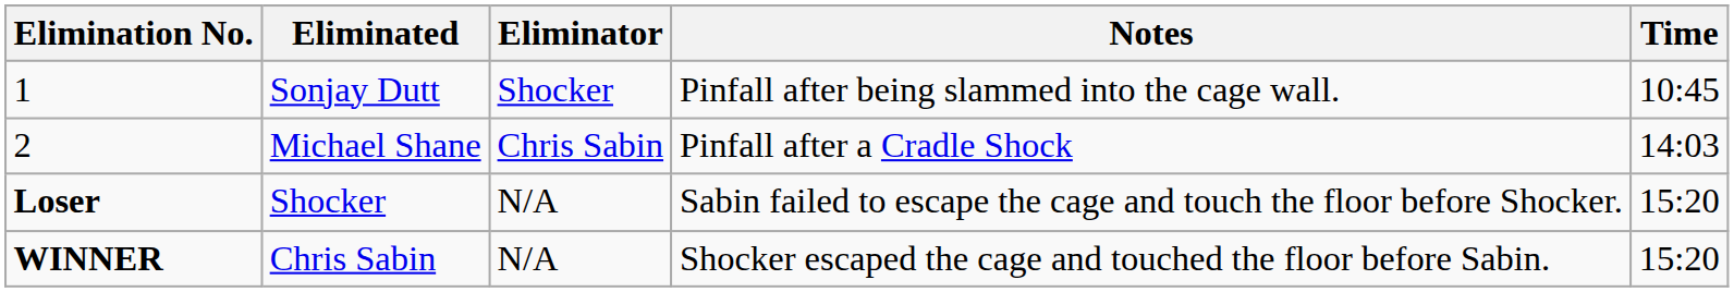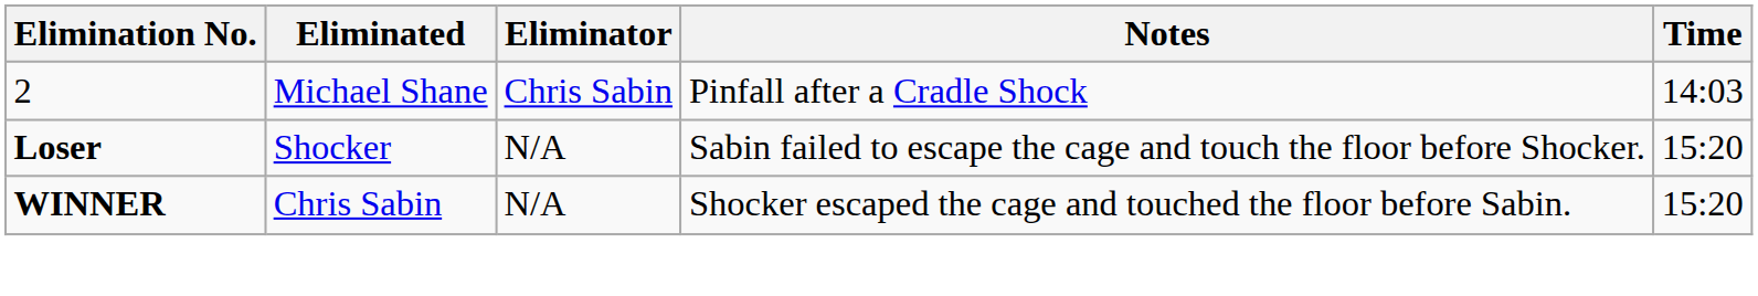 <table class="wikitable sortable">
 <tr>
 <th>Elimination No.</th>
 <th>Eliminated</th>
 <th>Eliminator</th>
 <th>Notes</th>
 <th>Time</th>
-</tr>
-<tr>
-<td>1</td>
-<td><a href='#'>Sonjay Dutt</a></td>
-<td><a href='#'>Shocker</a></td>
-<td>Pinfall after being slammed into the cage wall.</td>
-<td>10:45</td>
 </tr>
 <tr>
 <td>2</td>
 <td><a href='#'>Michael Shane</a></td>
 <td><a href='#'>Chris Sabin</a></td>
 <td>Pinfall after a <a href='#'>Cradle Shock</a></td>
 <td>14:03</td>
 </tr>
 <tr>
 <td><strong>Loser</strong></td>
 <td><a href='#'>Shocker</a></td>
 <td>N/A</td>
 <td>Sabin failed to escape the cage and touch the floor before Shocker.</td>
 <td>15:20</td>
 </tr>
 <tr>
 <td><strong>WINNER</strong></td>
 <td><a href='#'>Chris Sabin</a></td>
 <td>N/A</td>
 <td>Shocker escaped the cage and touched the floor before Sabin.</td>
 <td>15:20</td>
 </tr>
 </table>
